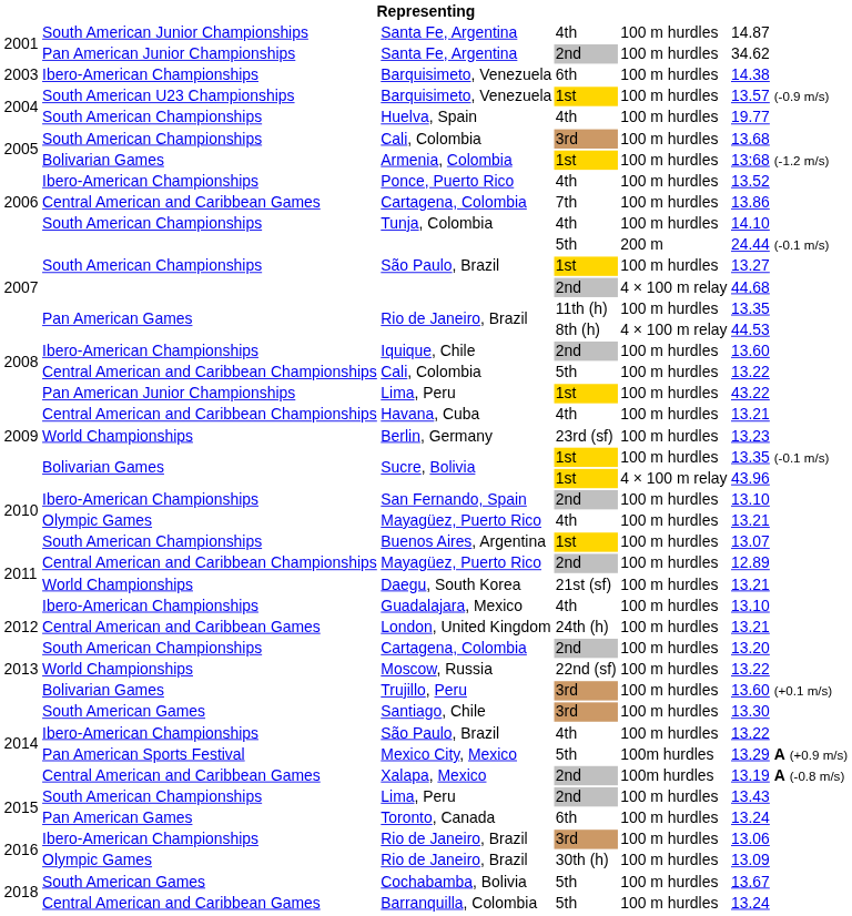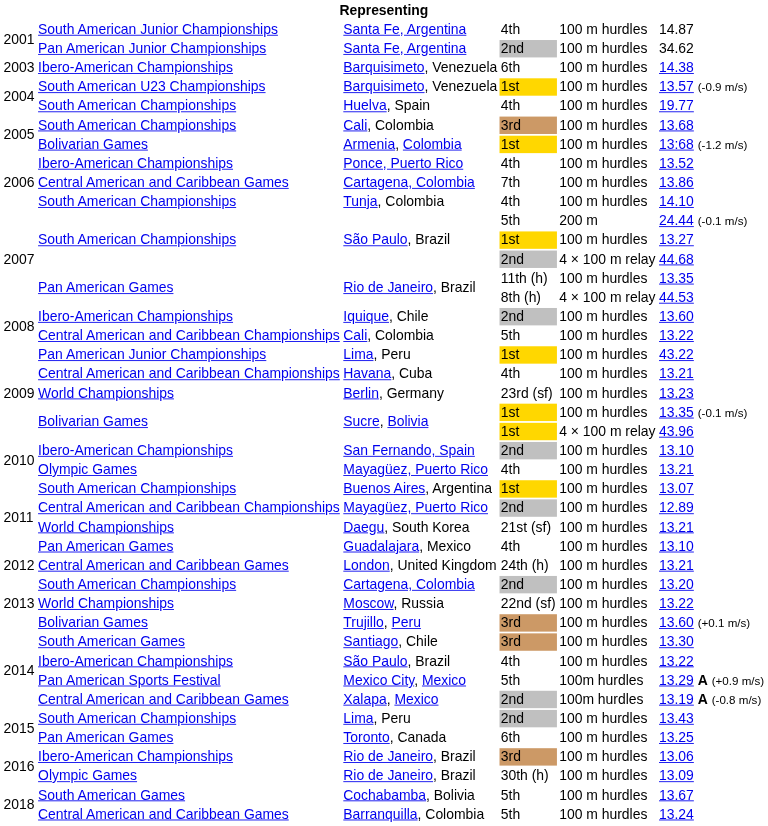 <table>
 <tr>
 <th colspan="6">Representing </th>
 </tr>
 <tr>
 <td rowspan=2>2001</td>
 <td><a href='#'>South American Junior Championships</a></td>
 <td><a href='#'>Santa Fe, Argentina</a></td>
 <td>4th</td>
 <td>100 m hurdles</td>
 <td>14.87</td>
 </tr>
 <tr>
 <td><a href='#'>Pan American Junior Championships</a></td>
 <td><a href='#'>Santa Fe, Argentina</a></td>
 <td bgcolor=silver>2nd</td>
 <td>100 m hurdles</td>
 <td>34.62</td>
 </tr>
 <tr>
 <td>2003</td>
 <td><a href='#'>Ibero-American Championships</a></td>
 <td><a href='#'>Barquisimeto</a>, Venezuela</td>
 <td>6th</td>
 <td>100 m hurdles</td>
 <td><a href='#'>14.38</a></td>
 </tr>
 <tr>
 <td rowspan=2>2004</td>
 <td><a href='#'>South American U23 Championships</a></td>
 <td><a href='#'>Barquisimeto</a>, Venezuela</td>
 <td bgcolor=gold>1st</td>
 <td>100 m hurdles</td>
 <td><a href='#'>13.57</a> <small>(-0.9 m/s)</small></td>
 </tr>
 <tr>
 <td><a href='#'>South American Championships</a></td>
 <td><a href='#'>Huelva</a>, Spain</td>
 <td>4th</td>
 <td>100 m hurdles</td>
 <td><a href='#'>19.77</a></td>
 </tr>
 <tr>
 <td rowspan=2>2005</td>
 <td><a href='#'>South American Championships</a></td>
 <td><a href='#'>Cali</a>, Colombia</td>
 <td bgcolor=cc9966>3rd</td>
 <td>100 m hurdles</td>
 <td><a href='#'>13.68</a></td>
 </tr>
 <tr>
 <td><a href='#'>Bolivarian Games</a></td>
 <td><a href='#'>Armenia</a>, <a href='#'>Colombia</a></td>
 <td bgcolor=gold>1st</td>
 <td>100 m hurdles</td>
 <td><a href='#'>13:68</a> <small>(-1.2 m/s)</small></td>
 </tr>
 <tr>
 <td rowspan=3>2006</td>
 <td><a href='#'>Ibero-American Championships</a></td>
 <td><a href='#'>Ponce, Puerto Rico</a></td>
 <td>4th</td>
 <td>100 m hurdles</td>
 <td><a href='#'>13.52</a></td>
 </tr>
 <tr>
 <td><a href='#'>Central American and Caribbean Games</a></td>
 <td><a href='#'>Cartagena, Colombia</a></td>
 <td>7th</td>
 <td>100 m hurdles</td>
 <td><a href='#'>13.86</a></td>
 </tr>
 <tr>
 <td><a href='#'>South American Championships</a></td>
 <td><a href='#'>Tunja</a>, Colombia</td>
 <td>4th</td>
 <td>100 m hurdles</td>
 <td><a href='#'>14.10</a></td>
 </tr>
 <tr>
 <td rowspan=5>2007</td>
 <td rowspan=3><a href='#'>South American Championships</a></td>
 <td rowspan=3><a href='#'>São Paulo</a>, Brazil</td>
 <td>5th</td>
 <td>200 m</td>
 <td><a href='#'>24.44</a> <small>(-0.1 m/s)</small></td>
 </tr>
 <tr>
 <td bgcolor=gold>1st</td>
 <td>100 m hurdles</td>
 <td><a href='#'>13.27</a></td>
 </tr>
 <tr>
 <td bgcolor=silver>2nd</td>
 <td>4 × 100 m relay</td>
 <td><a href='#'>44.68</a></td>
 </tr>
 <tr>
 <td rowspan=2><a href='#'>Pan American Games</a></td>
 <td rowspan=2><a href='#'>Rio de Janeiro</a>, Brazil</td>
 <td>11th (h)</td>
 <td>100 m hurdles</td>
 <td><a href='#'>13.35</a></td>
 </tr>
 <tr>
 <td>8th (h)</td>
 <td>4 × 100 m relay</td>
 <td><a href='#'>44.53</a></td>
 </tr>
 <tr>
 <td rowspan=2>2008</td>
 <td><a href='#'>Ibero-American Championships</a></td>
 <td><a href='#'>Iquique</a>, Chile</td>
 <td bgcolor=silver>2nd</td>
 <td>100 m hurdles</td>
 <td><a href='#'>13.60</a></td>
 </tr>
 <tr>
 <td><a href='#'>Central American and Caribbean Championships</a></td>
 <td><a href='#'>Cali</a>, Colombia</td>
 <td>5th</td>
 <td>100 m hurdles</td>
 <td><a href='#'>13.22</a></td>
 </tr>
 <tr>
 <td rowspan=5>2009</td>
 <td><a href='#'>Pan American Junior Championships</a></td>
 <td><a href='#'>Lima</a>, Peru</td>
 <td bgcolor=gold>1st</td>
 <td>100 m hurdles</td>
 <td><a href='#'>43.22</a></td>
 </tr>
 <tr>
 <td><a href='#'>Central American and Caribbean Championships</a></td>
 <td><a href='#'>Havana</a>, Cuba</td>
 <td>4th</td>
 <td>100 m hurdles</td>
 <td><a href='#'>13.21</a></td>
 </tr>
 <tr>
 <td><a href='#'>World Championships</a></td>
 <td><a href='#'>Berlin</a>, Germany</td>
 <td>23rd (sf)</td>
 <td>100 m hurdles</td>
 <td><a href='#'>13.23</a></td>
 </tr>
 <tr>
 <td rowspan=2><a href='#'>Bolivarian Games</a></td>
 <td rowspan=2><a href='#'>Sucre</a>, <a href='#'>Bolivia</a></td>
 <td bgcolor=gold>1st</td>
 <td>100 m hurdles</td>
 <td><a href='#'>13.35</a> <small>(-0.1 m/s)</small></td>
 </tr>
 <tr>
 <td bgcolor=gold>1st</td>
 <td>4 × 100 m relay</td>
 <td><a href='#'>43.96</a></td>
 </tr>
 <tr>
 <td rowspan=2>2010</td>
 <td><a href='#'>Ibero-American Championships</a></td>
 <td><a href='#'>San Fernando, Spain</a></td>
 <td bgcolor=silver>2nd</td>
 <td>100 m hurdles</td>
 <td><a href='#'>13.10</a></td>
 </tr>
 <tr>
 <td><a href='#'>Olympic Games</a></td>
 <td><a href='#'>Mayagüez, Puerto Rico</a></td>
 <td>4th</td>
 <td>100 m hurdles</td>
 <td><a href='#'>13.21</a></td>
 </tr>
 <tr>
 <td rowspan=4>2011</td>
 <td><a href='#'>South American Championships</a></td>
 <td><a href='#'>Buenos Aires</a>, Argentina</td>
 <td bgcolor=gold>1st</td>
 <td>100 m hurdles</td>
 <td><a href='#'>13.07</a></td>
 </tr>
 <tr>
 <td><a href='#'>Central American and Caribbean Championships</a></td>
 <td><a href='#'>Mayagüez, Puerto Rico</a></td>
 <td bgcolor=silver>2nd</td>
 <td>100 m hurdles</td>
 <td><a href='#'>12.89</a></td>
 </tr>
 <tr>
 <td><a href='#'>World Championships</a></td>
 <td><a href='#'>Daegu</a>, South Korea</td>
 <td>21st (sf)</td>
 <td>100 m hurdles</td>
 <td><a href='#'>13.21</a></td>
 </tr>
 <tr>
-<td><a href='#'>Ibero-American Championships</a></td>
+<td><a href='#'>Pan American Games</a></td>
 <td><a href='#'>Guadalajara</a>, Mexico</td>
 <td>4th</td>
 <td>100 m hurdles</td>
 <td><a href='#'>13.10</a></td>
 </tr>
 <tr>
 <td>2012</td>
 <td><a href='#'>Central American and Caribbean Games</a></td>
 <td><a href='#'>London</a>, United Kingdom</td>
 <td>24th (h)</td>
 <td>100 m hurdles</td>
 <td><a href='#'>13.21</a></td>
 </tr>
 <tr>
 <td rowspan=3>2013</td>
 <td><a href='#'>South American Championships</a></td>
 <td><a href='#'>Cartagena, Colombia</a></td>
 <td bgcolor=silver>2nd</td>
 <td>100 m hurdles</td>
 <td><a href='#'>13.20</a></td>
 </tr>
 <tr>
 <td><a href='#'>World Championships</a></td>
 <td><a href='#'>Moscow</a>, Russia</td>
 <td>22nd (sf)</td>
 <td>100 m hurdles</td>
 <td><a href='#'>13.22</a></td>
 </tr>
 <tr>
 <td><a href='#'>Bolivarian Games</a></td>
 <td><a href='#'>Trujillo</a>, <a href='#'>Peru</a></td>
 <td bgcolor="cc9966">3rd</td>
 <td>100 m hurdles</td>
 <td><a href='#'>13.60</a> <small>(+0.1 m/s)</small></td>
 </tr>
 <tr>
 <td rowspan=4>2014</td>
 <td><a href='#'>South American Games</a></td>
 <td><a href='#'>Santiago</a>, Chile</td>
 <td bgcolor=cc9966>3rd</td>
 <td>100 m hurdles</td>
 <td><a href='#'>13.30</a></td>
 </tr>
 <tr>
 <td><a href='#'>Ibero-American Championships</a></td>
 <td><a href='#'>São Paulo</a>, Brazil</td>
 <td>4th</td>
 <td>100 m hurdles</td>
 <td><a href='#'>13.22</a></td>
 </tr>
 <tr>
 <td><a href='#'>Pan American Sports Festival</a></td>
 <td><a href='#'>Mexico City</a>, <a href='#'>Mexico</a></td>
 <td>5th</td>
 <td>100m hurdles</td>
 <td><a href='#'>13.29</a>  <strong>A</strong> <small>(+0.9 m/s)</small></td>
 </tr>
 <tr>
 <td><a href='#'>Central American and Caribbean Games</a></td>
 <td><a href='#'>Xalapa</a>, <a href='#'>Mexico</a></td>
 <td bgcolor=silver>2nd</td>
 <td>100m hurdles</td>
 <td><a href='#'>13.19</a> <strong>A</strong> <small>(-0.8 m/s)</small></td>
 </tr>
 <tr>
 <td rowspan=2>2015</td>
 <td><a href='#'>South American Championships</a></td>
 <td><a href='#'>Lima</a>, Peru</td>
 <td bgcolor=silver>2nd</td>
 <td>100 m hurdles</td>
 <td><a href='#'>13.43</a></td>
 </tr>
 <tr>
 <td><a href='#'>Pan American Games</a></td>
 <td><a href='#'>Toronto</a>, Canada</td>
 <td>6th</td>
 <td>100 m hurdles</td>
-<td><a href='#'>13.24</a></td>
+<td><a href='#'>13.25</a></td>
 </tr>
 <tr>
 <td rowspan=2>2016</td>
 <td><a href='#'>Ibero-American Championships</a></td>
 <td><a href='#'>Rio de Janeiro</a>, Brazil</td>
 <td bgcolor=cc9966>3rd</td>
 <td>100 m hurdles</td>
 <td><a href='#'>13.06</a></td>
 </tr>
 <tr>
 <td><a href='#'>Olympic Games</a></td>
 <td><a href='#'>Rio de Janeiro</a>, Brazil</td>
 <td>30th (h)</td>
 <td>100 m hurdles</td>
 <td><a href='#'>13.09</a></td>
 </tr>
 <tr>
 <td rowspan=2>2018</td>
 <td><a href='#'>South American Games</a></td>
 <td><a href='#'>Cochabamba</a>, Bolivia</td>
 <td>5th</td>
 <td>100 m hurdles</td>
 <td><a href='#'>13.67</a></td>
 </tr>
 <tr>
 <td><a href='#'>Central American and Caribbean Games</a></td>
 <td><a href='#'>Barranquilla</a>, Colombia</td>
 <td>5th</td>
 <td>100 m hurdles</td>
 <td><a href='#'>13.24</a></td>
 </tr>
 </table>
